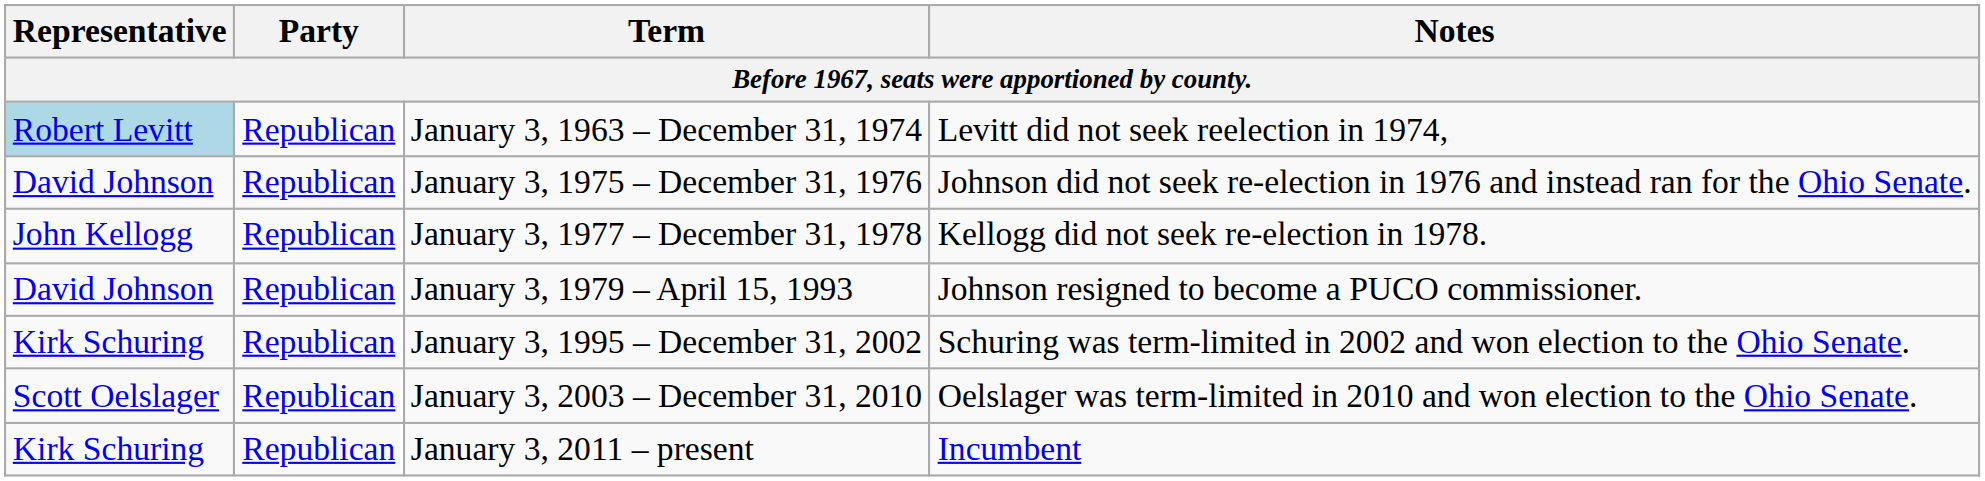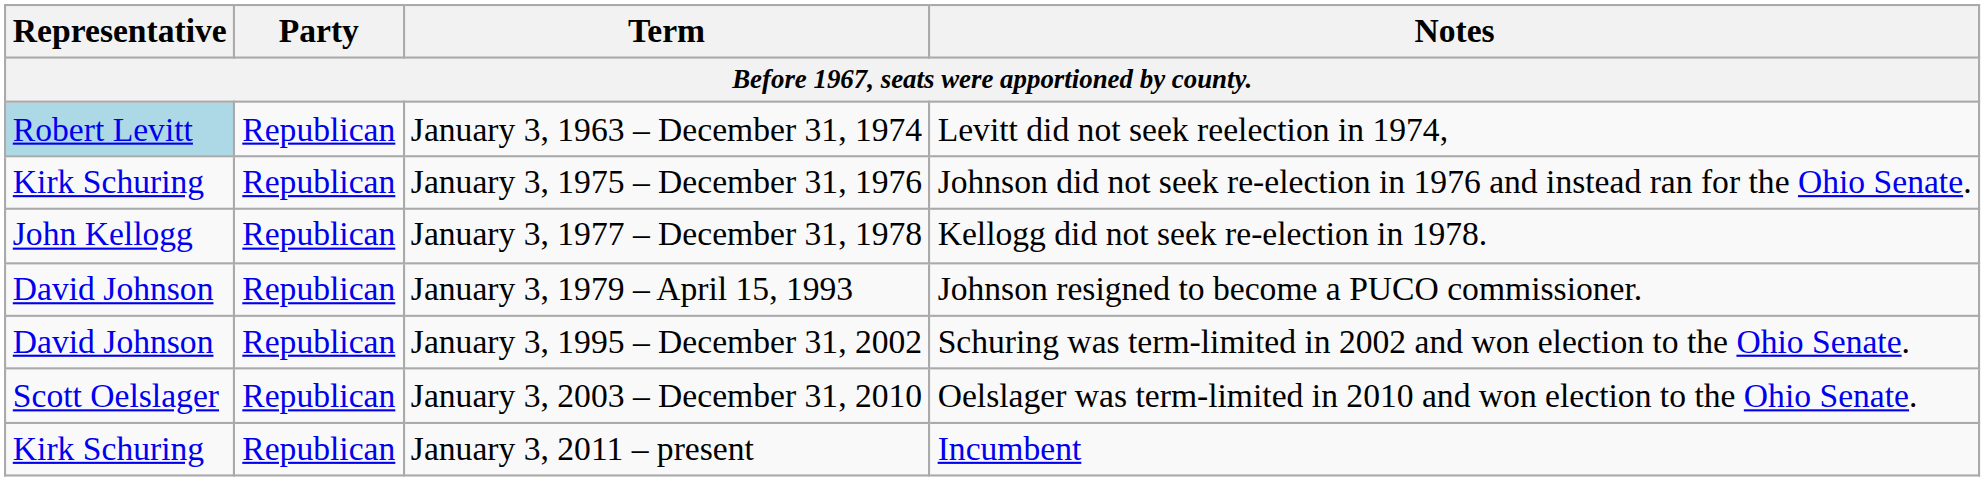 <table class=wikitable>
 <tr valign=bottom>
 <th>Representative</th>
 <th>Party</th>
 <th>Term</th>
 <th>Notes</th>
 </tr>
 <tr>
 <th colspan=5 style="font-size: 80%;"><em>Before 1967, seats were apportioned by county.</em></th>
 </tr>
 <tr>
 <td style="background: lightblue;"><a href='#'>Robert Levitt</a></td>
 <td><a href='#'>Republican</a></td>
 <td>January 3, 1963 – December 31, 1974</td>
 <td>Levitt did not seek reelection in 1974,</td>
 </tr>
 <tr>
-<td><a href='#'>David Johnson</a></td>
+<td><a href='#'>Kirk Schuring</a></td>
 <td><a href='#'>Republican</a></td>
 <td>January 3, 1975 – December 31, 1976</td>
 <td>Johnson did not seek re-election in 1976 and instead ran for the <a href='#'>Ohio Senate</a>.</td>
 </tr>
 <tr>
 <td><a href='#'>John Kellogg</a></td>
 <td><a href='#'>Republican</a></td>
 <td>January 3, 1977 – December 31, 1978</td>
 <td>Kellogg did not seek re-election in 1978.</td>
 </tr>
 <tr>
 <td><a href='#'>David Johnson</a></td>
 <td><a href='#'>Republican</a></td>
 <td>January 3, 1979 – April 15, 1993</td>
 <td>Johnson resigned to become a PUCO commissioner.</td>
 </tr>
 <tr>
-<td><a href='#'>Kirk Schuring</a></td>
+<td><a href='#'>David Johnson</a></td>
 <td><a href='#'>Republican</a></td>
 <td>January 3, 1995 – December 31, 2002</td>
 <td>Schuring was term-limited in 2002 and won election to the <a href='#'>Ohio Senate</a>.</td>
 </tr>
 <tr>
 <td><a href='#'>Scott Oelslager</a></td>
 <td><a href='#'>Republican</a></td>
 <td>January 3, 2003 – December 31, 2010</td>
 <td>Oelslager was term-limited in 2010 and won election to the <a href='#'>Ohio Senate</a>.</td>
 </tr>
 <tr>
 <td><a href='#'>Kirk Schuring</a></td>
 <td><a href='#'>Republican</a></td>
 <td>January 3, 2011 – present</td>
 <td><a href='#'>Incumbent</a></td>
 </tr>
 </table>
